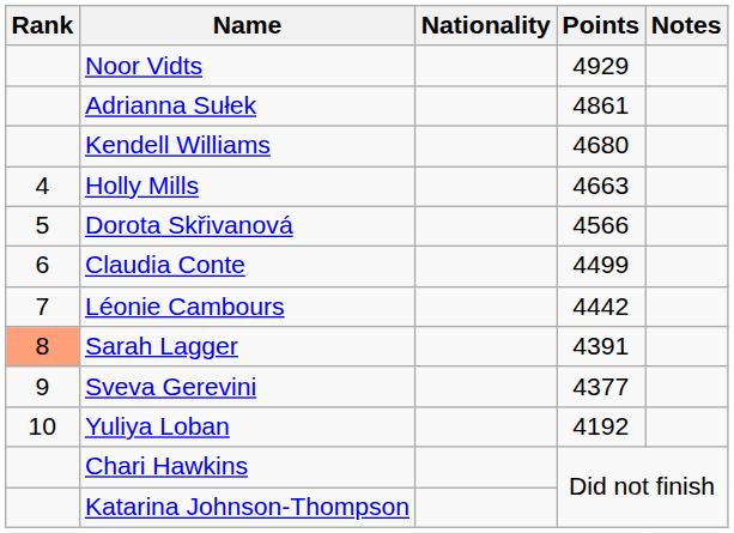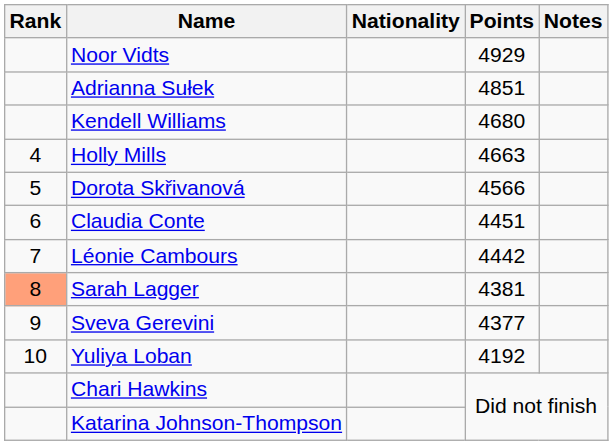 <table class="wikitable sortable" style="text-align:center">
 <tr>
 <th>Rank</th>
 <th>Name</th>
 <th>Nationality</th>
 <th>Points</th>
 <th>Notes</th>
 </tr>
 <tr>
 <td></td>
 <td align="left"><a href='#'>Noor Vidts</a></td>
 <td align=left></td>
 <td>4929</td>
 <td> </td>
 </tr>
 <tr>
 <td></td>
 <td align="left"><a href='#'>Adrianna Sułek</a></td>
 <td align=left></td>
-<td>4861</td>
+<td>4851</td>
 <td></td>
 </tr>
 <tr>
 <td></td>
 <td align="left"><a href='#'>Kendell Williams</a></td>
 <td align=left></td>
 <td>4680</td>
 <td></td>
 </tr>
 <tr>
 <td>4</td>
 <td align="left"><a href='#'>Holly Mills</a></td>
 <td align=left></td>
 <td>4663</td>
 <td></td>
 </tr>
 <tr>
 <td>5</td>
 <td align="left"><a href='#'>Dorota Skřivanová</a></td>
 <td align=left></td>
 <td>4566</td>
 <td></td>
 </tr>
 <tr>
 <td>6</td>
 <td align="left"><a href='#'>Claudia Conte</a></td>
 <td align=left></td>
-<td>4499</td>
+<td>4451</td>
 <td></td>
 </tr>
 <tr>
 <td>7</td>
 <td align="left"><a href='#'>Léonie Cambours</a></td>
 <td align=left></td>
 <td>4442</td>
 <td></td>
 </tr>
 <tr>
 <td style="background: lightsalmon;">8</td>
 <td align="left"><a href='#'>Sarah Lagger</a></td>
 <td align=left></td>
-<td>4391</td>
+<td>4381</td>
 <td></td>
 </tr>
 <tr>
 <td>9</td>
 <td align="left"><a href='#'>Sveva Gerevini</a></td>
 <td align=left></td>
 <td>4377</td>
 <td></td>
 </tr>
 <tr>
 <td>10</td>
 <td align="left"><a href='#'>Yuliya Loban</a></td>
 <td align=left></td>
 <td>4192</td>
 <td></td>
 </tr>
 <tr>
 <td></td>
 <td align="left"><a href='#'>Chari Hawkins</a></td>
 <td align=left></td>
 <td colspan=2 rowspan=2>Did not finish</td>
 </tr>
 <tr>
 <td></td>
 <td align="left"><a href='#'>Katarina Johnson-Thompson</a></td>
 <td align=left></td>
 </tr>
 </table>
